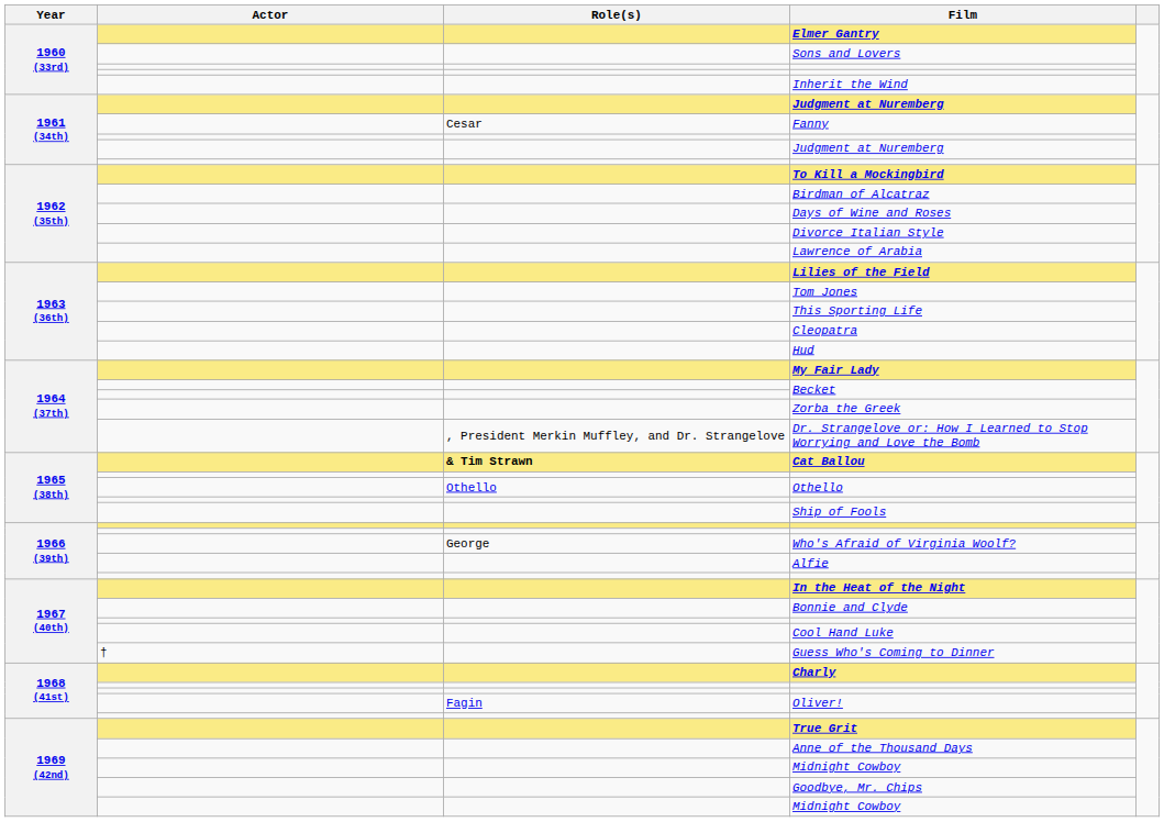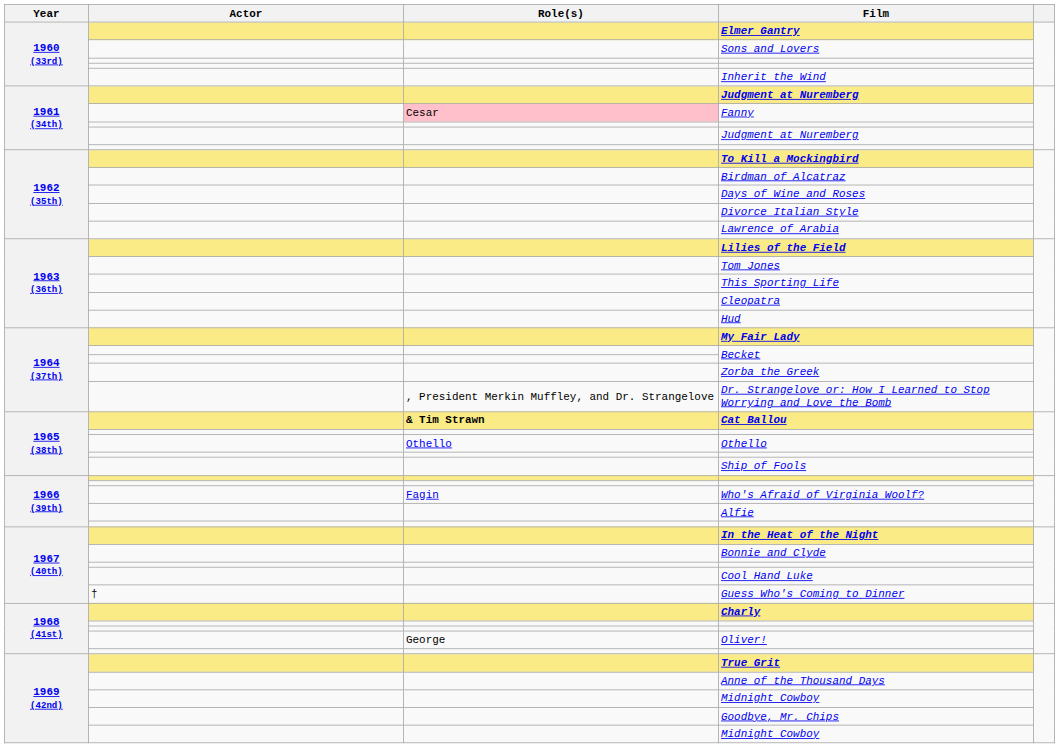 <table class="wikitable sortable">
 <tr>
 <th scope="col" style="width:8%;">Year</th>
 <th scope="col" style="width:30%;">Actor</th>
 <th scope="col" style="width:30%;">Role(s)</th>
 <th scope="col" style="width:30%;">Film</th>
 <th scope="col" style="width:2%;" class="unsortable"></th>
 </tr>
 <tr>
 <th scope="row" rowspan=5 style="text-align:center"><a href='#'>1960</a> <br><small><a href='#'>(33rd)</a> </small></th>
 <td style="background:#FAEB86;"><strong> </strong></td>
 <td style="background:#FAEB86;"><strong></strong></td>
 <td style="background:#FAEB86;"><strong><em><a href='#'>Elmer Gantry</a></em></strong></td>
 <td rowspan=5></td>
 </tr>
 <tr>
 <td></td>
 <td></td>
 <td><em><a href='#'>Sons and Lovers</a></em></td>
 </tr>
 <tr>
 <td></td>
 <td></td>
 <td></td>
 </tr>
 <tr>
 <td></td>
 <td></td>
 <td></td>
 </tr>
 <tr>
 <td></td>
 <td></td>
 <td><em><a href='#'>Inherit the Wind</a></em></td>
 </tr>
 <tr>
 <th scope="row" rowspan=5 style="text-align:center"><a href='#'>1961</a> <br><small><a href='#'>(34th)</a> </small></th>
 <td style="background:#FAEB86;"><strong> </strong></td>
 <td style="background:#FAEB86;"><strong></strong></td>
 <td style="background:#FAEB86;"><strong><em><a href='#'>Judgment at Nuremberg</a></em></strong></td>
 <td rowspan=5></td>
 </tr>
 <tr>
 <td></td>
-<td>Cesar</td>
+<td style="background: pink;">Cesar</td>
 <td><em><a href='#'>Fanny</a></em></td>
 </tr>
 <tr>
 <td></td>
 <td></td>
 <td></td>
 </tr>
 <tr>
 <td></td>
 <td></td>
 <td><em><a href='#'>Judgment at Nuremberg</a></em></td>
 </tr>
 <tr>
 <td></td>
 <td></td>
 <td></td>
 </tr>
 <tr>
 <th scope="row" rowspan=5 style="text-align:center"><a href='#'>1962</a> <br><small><a href='#'>(35th)</a> </small></th>
 <td style="background:#FAEB86;"><strong> </strong></td>
 <td style="background:#FAEB86;"><strong></strong></td>
 <td style="background:#FAEB86;"><strong><em><a href='#'>To Kill a Mockingbird</a></em></strong></td>
 <td rowspan=5></td>
 </tr>
 <tr>
 <td></td>
 <td></td>
 <td><em><a href='#'>Birdman of Alcatraz</a></em></td>
 </tr>
 <tr>
 <td></td>
 <td></td>
 <td><em><a href='#'>Days of Wine and Roses</a></em></td>
 </tr>
 <tr>
 <td></td>
 <td></td>
 <td><em><a href='#'>Divorce Italian Style</a></em></td>
 </tr>
 <tr>
 <td></td>
 <td></td>
 <td><em><a href='#'>Lawrence of Arabia</a></em></td>
 </tr>
 <tr>
 <th scope="row" rowspan=5 style="text-align:center"><a href='#'>1963</a> <br><small><a href='#'>(36th)</a> </small></th>
 <td style="background:#FAEB86;"><strong> </strong></td>
 <td style="background:#FAEB86;"><strong></strong></td>
 <td style="background:#FAEB86;"><strong><em><a href='#'>Lilies of the Field</a></em></strong></td>
 <td rowspan=5></td>
 </tr>
 <tr>
 <td></td>
 <td></td>
 <td><em><a href='#'>Tom Jones</a></em></td>
 </tr>
 <tr>
 <td></td>
 <td></td>
 <td><em><a href='#'>This Sporting Life</a></em></td>
 </tr>
 <tr>
 <td></td>
 <td></td>
 <td><em><a href='#'>Cleopatra</a></em></td>
 </tr>
 <tr>
 <td></td>
 <td></td>
 <td><em><a href='#'>Hud</a></em></td>
 </tr>
 <tr>
 <th scope="row" rowspan=5 style="text-align:center"><a href='#'>1964</a> <br><small><a href='#'>(37th)</a> </small></th>
 <td style="background:#FAEB86;"><strong> </strong></td>
 <td style="background:#FAEB86;"><strong></strong></td>
 <td style="background:#FAEB86;"><strong><em><a href='#'>My Fair Lady</a></em></strong></td>
 <td rowspan=5></td>
 </tr>
 <tr>
 <td></td>
 <td></td>
 <td rowspan=2><em><a href='#'>Becket</a></em></td>
 </tr>
 <tr>
 <td></td>
 <td></td>
 </tr>
 <tr>
 <td></td>
 <td></td>
 <td><em><a href='#'>Zorba the Greek</a></em></td>
 </tr>
 <tr>
 <td></td>
 <td>, President Merkin Muffley, and Dr. Strangelove</td>
 <td><em><a href='#'>Dr. Strangelove or: How I Learned to Stop Worrying and Love the Bomb</a></em></td>
 </tr>
 <tr>
 <th scope="row" rowspan=5 style="text-align:center"><a href='#'>1965</a> <br><small><a href='#'>(38th)</a> </small></th>
 <td style="background:#FAEB86;"><strong> </strong></td>
 <td style="background:#FAEB86;"><strong> & Tim Strawn</strong></td>
 <td style="background:#FAEB86;"><strong><em><a href='#'>Cat Ballou</a></em></strong></td>
 <td rowspan=5></td>
 </tr>
 <tr>
 <td></td>
 <td></td>
 <td></td>
 </tr>
 <tr>
 <td></td>
 <td><a href='#'>Othello</a></td>
 <td><em><a href='#'>Othello</a></em></td>
 </tr>
 <tr>
 <td></td>
 <td></td>
 <td></td>
 </tr>
 <tr>
 <td></td>
 <td></td>
 <td><em><a href='#'>Ship of Fools</a></em></td>
 </tr>
 <tr>
 <th scope="row" rowspan=5 style="text-align:center"><a href='#'>1966</a> <br><small><a href='#'>(39th)</a> </small></th>
 <td style="background:#FAEB86;"><strong> </strong></td>
 <td style="background:#FAEB86;"><strong></strong></td>
 <td style="background:#FAEB86;"><strong></strong></td>
 <td rowspan=5></td>
 </tr>
 <tr>
 <td></td>
 <td></td>
 <td></td>
 </tr>
 <tr>
 <td></td>
-<td>George</td>
+<td><a href='#'>Fagin</a></td>
 <td><em><a href='#'>Who's Afraid of Virginia Woolf?</a></em></td>
 </tr>
 <tr>
 <td></td>
 <td></td>
 <td><em><a href='#'>Alfie</a></em></td>
 </tr>
 <tr>
 <td></td>
 <td></td>
 <td></td>
 </tr>
 <tr>
 <th scope="row" rowspan=5 style="text-align:center"><a href='#'>1967</a> <br><small><a href='#'>(40th)</a> </small></th>
 <td style="background:#FAEB86;"><strong> </strong></td>
 <td style="background:#FAEB86;"><strong></strong></td>
 <td style="background:#FAEB86;"><strong><em><a href='#'>In the Heat of the Night</a></em></strong></td>
 <td rowspan=5></td>
 </tr>
 <tr>
 <td></td>
 <td></td>
 <td><em><a href='#'>Bonnie and Clyde</a></em></td>
 </tr>
 <tr>
 <td></td>
 <td></td>
 <td></td>
 </tr>
 <tr>
 <td></td>
 <td></td>
 <td><em><a href='#'>Cool Hand Luke</a></em></td>
 </tr>
 <tr>
 <td> †</td>
 <td></td>
 <td><em><a href='#'>Guess Who's Coming to Dinner</a></em></td>
 </tr>
 <tr>
 <th scope="row" rowspan=5 style="text-align:center"><a href='#'>1968</a> <br><small><a href='#'>(41st)</a> </small></th>
 <td style="background:#FAEB86;"><strong> </strong></td>
 <td style="background:#FAEB86;"><strong></strong></td>
 <td style="background:#FAEB86;"><strong><em><a href='#'>Charly</a></em></strong></td>
 <td rowspan=5></td>
 </tr>
 <tr>
 <td></td>
 <td></td>
 <td></td>
 </tr>
 <tr>
 <td></td>
 <td></td>
 <td></td>
 </tr>
 <tr>
 <td></td>
-<td><a href='#'>Fagin</a></td>
+<td>George</td>
 <td><em><a href='#'>Oliver!</a></em></td>
 </tr>
 <tr>
 <td></td>
 <td></td>
 <td></td>
 </tr>
 <tr>
 <th scope="row" rowspan=5 style="text-align:center"><a href='#'>1969</a> <br><small><a href='#'>(42nd)</a> </small></th>
 <td style="background:#FAEB86;"><strong> </strong></td>
 <td style="background:#FAEB86;"><strong></strong></td>
 <td style="background:#FAEB86;"><strong><em><a href='#'>True Grit</a></em></strong></td>
 <td rowspan=5></td>
 </tr>
 <tr>
 <td></td>
 <td></td>
 <td><em><a href='#'>Anne of the Thousand Days</a></em></td>
 </tr>
 <tr>
 <td></td>
 <td></td>
 <td><em><a href='#'>Midnight Cowboy</a></em></td>
 </tr>
 <tr>
 <td></td>
 <td></td>
 <td><em><a href='#'>Goodbye, Mr. Chips</a></em></td>
 </tr>
 <tr>
 <td></td>
 <td></td>
 <td><em><a href='#'>Midnight Cowboy</a></em></td>
 </tr>
 </table>
